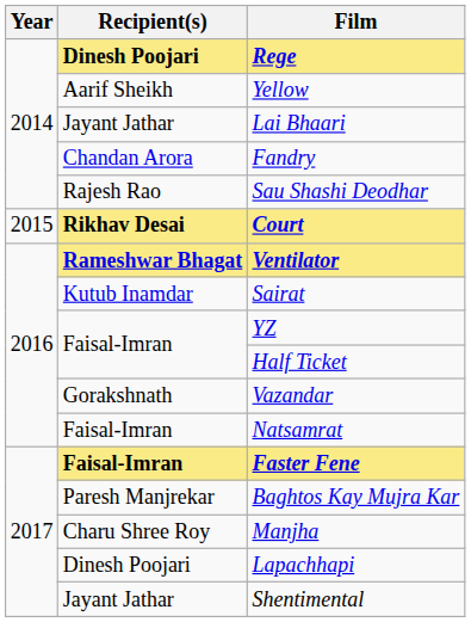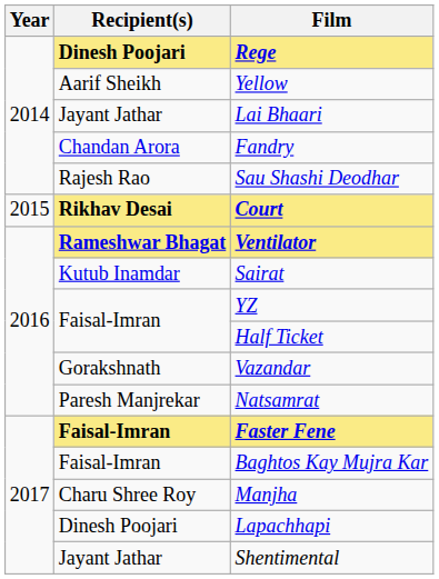 <table class="wikitable">
 <tr>
 <th>Year</th>
 <th>Recipient(s)</th>
 <th>Film</th>
 </tr>
 <tr>
 <td rowspan="5">2014</td>
 <td style="background:#FAEB86;"><strong>Dinesh Poojari</strong></td>
 <td style="background:#FAEB86;"><strong><em><a href='#'>Rege</a></em></strong></td>
 </tr>
 <tr>
 <td>Aarif Sheikh</td>
 <td><em><a href='#'>Yellow</a></em></td>
 </tr>
 <tr>
 <td>Jayant Jathar</td>
 <td><em><a href='#'>Lai Bhaari</a></em></td>
 </tr>
 <tr>
 <td><a href='#'>Chandan Arora</a></td>
 <td><em><a href='#'>Fandry</a></em></td>
 </tr>
 <tr>
 <td>Rajesh Rao</td>
 <td><em><a href='#'>Sau Shashi Deodhar</a></em></td>
 </tr>
 <tr>
 <td>2015</td>
 <td style="background:#FAEB86;"><strong>Rikhav Desai</strong></td>
 <td style="background:#FAEB86;"><strong><em><a href='#'>Court</a></em></strong></td>
 </tr>
 <tr>
 <td rowspan="6">2016</td>
 <td style="background:#FAEB86;"><strong><a href='#'>Rameshwar Bhagat</a></strong></td>
 <td style="background:#FAEB86;"><strong><em><a href='#'>Ventilator</a></em></strong></td>
 </tr>
 <tr>
 <td><a href='#'>Kutub Inamdar</a></td>
 <td><em><a href='#'>Sairat</a></em></td>
 </tr>
 <tr>
 <td rowspan="2">Faisal-Imran</td>
 <td><em><a href='#'>YZ</a></em></td>
 </tr>
 <tr>
 <td><em><a href='#'>Half Ticket</a></em></td>
 </tr>
 <tr>
 <td>Gorakshnath</td>
 <td><em><a href='#'>Vazandar</a></em></td>
 </tr>
 <tr>
-<td>Faisal-Imran</td>
+<td>Paresh Manjrekar</td>
 <td><em><a href='#'>Natsamrat</a></em></td>
 </tr>
 <tr>
 <td rowspan="5">2017</td>
 <td style="background:#FAEB86;"><strong>Faisal-Imran</strong></td>
 <td style="background:#FAEB86;"><strong><em><a href='#'>Faster Fene</a></em></strong></td>
 </tr>
 <tr>
-<td>Paresh Manjrekar</td>
+<td>Faisal-Imran</td>
 <td><em><a href='#'>Baghtos Kay Mujra Kar</a></em></td>
 </tr>
 <tr>
 <td>Charu Shree Roy</td>
 <td><em><a href='#'>Manjha</a></em></td>
 </tr>
 <tr>
 <td>Dinesh Poojari</td>
 <td><em><a href='#'>Lapachhapi</a></em></td>
 </tr>
 <tr>
 <td>Jayant Jathar</td>
 <td><em>Shentimental</em></td>
 </tr>
 </table>
